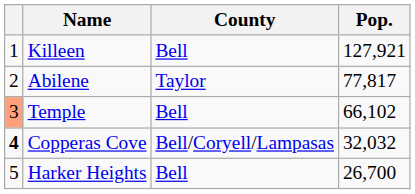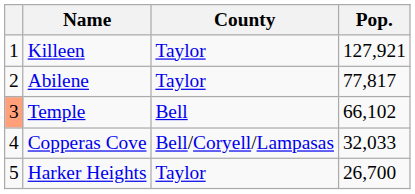 <table class="wikitable sortable">
 <tr>
 <th></th>
 <th>Name</th>
 <th>County</th>
 <th>Pop.</th>
 </tr>
 <tr>
 <td>1</td>
 <td><a href='#'>Killeen</a></td>
-<td><a href='#'>Bell</a></td>
+<td><a href='#'>Taylor</a></td>
 <td>127,921</td>
 </tr>
 <tr>
 <td>2</td>
 <td><a href='#'>Abilene</a></td>
 <td><a href='#'>Taylor</a></td>
 <td>77,817</td>
 </tr>
 <tr>
 <td style="background: lightsalmon;">3</td>
 <td><a href='#'>Temple</a></td>
 <td><a href='#'>Bell</a></td>
 <td>66,102</td>
 </tr>
 <tr>
-<td><strong>4</strong></td>
+<td>4</td>
 <td><a href='#'>Copperas Cove</a></td>
 <td><a href='#'>Bell</a>/<a href='#'>Coryell</a>/<a href='#'>Lampasas</a></td>
-<td>32,032</td>
+<td>32,033</td>
 </tr>
 <tr>
 <td>5</td>
 <td><a href='#'>Harker Heights</a></td>
-<td><a href='#'>Bell</a></td>
+<td><a href='#'>Taylor</a></td>
 <td>26,700</td>
 </tr>
 </table>
